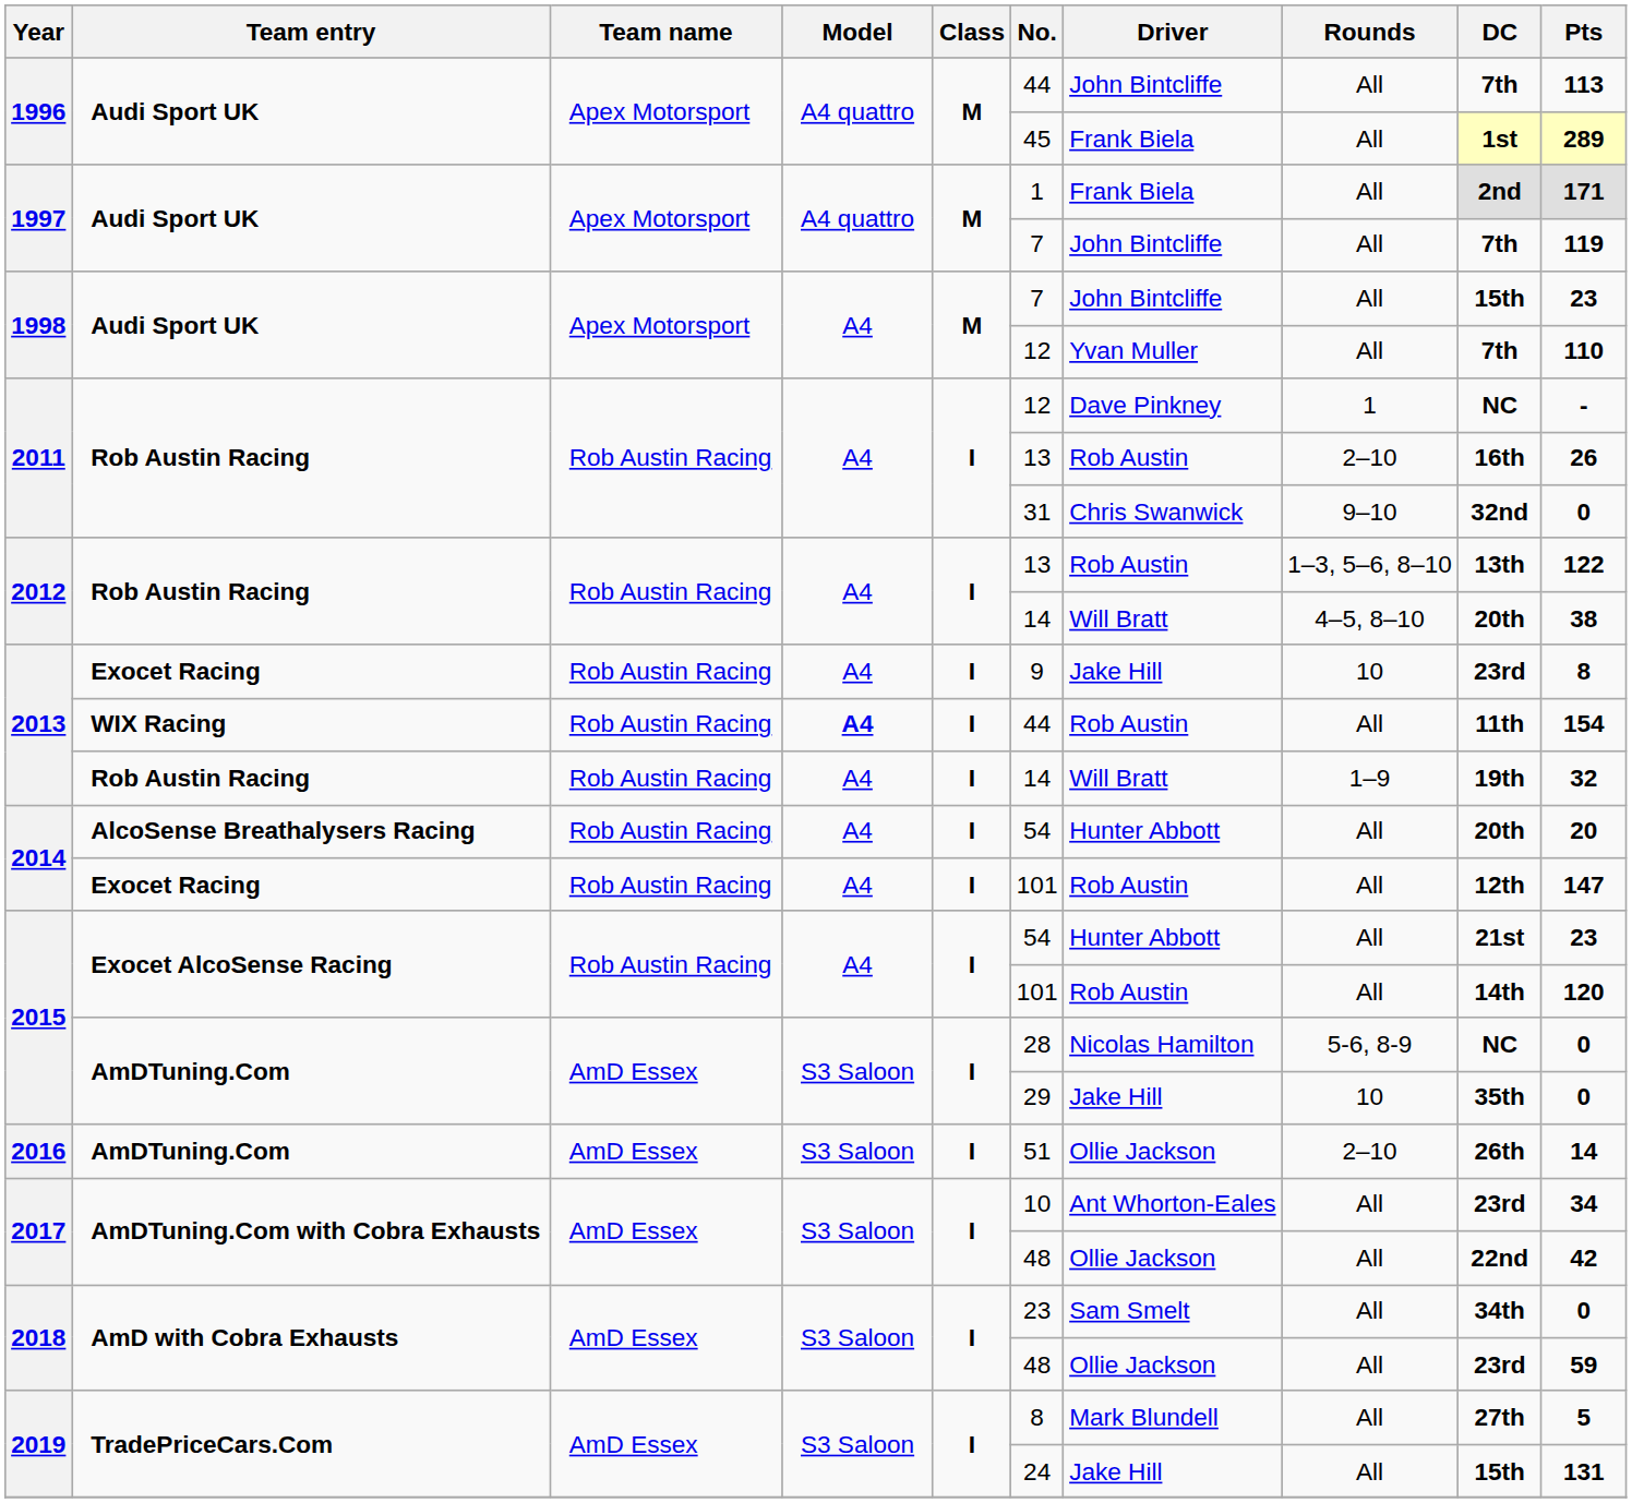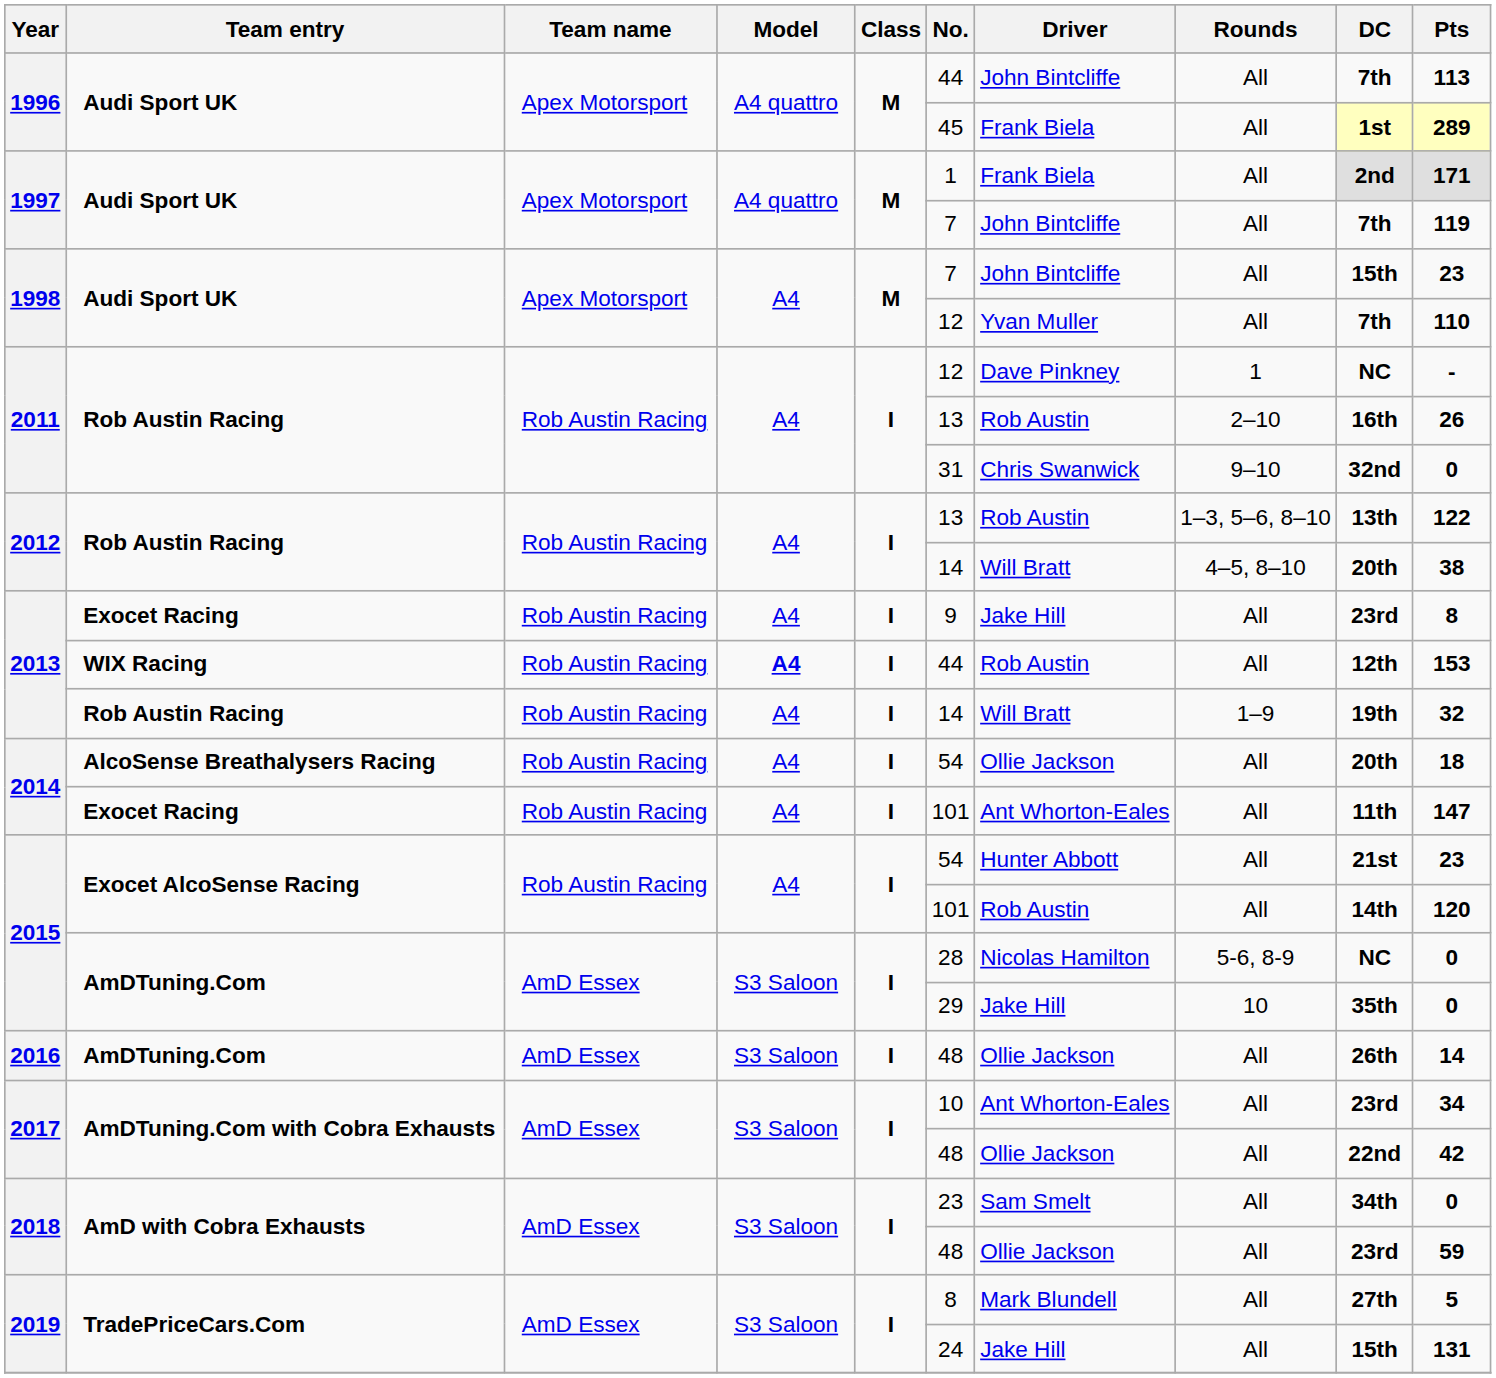 <table class="wikitable sortable" border="1" style="font-size: 85%; line-height: 23px">
 <tr>
 <th>Year</th>
 <th>Team entry</th>
 <th>Team name</th>
 <th>Model</th>
 <th class="unsortable">Class</th>
 <th class="unsortable">No.</th>
 <th class="unsortable">Driver</th>
 <th class="unsortable">Rounds</th>
 <th class="unsortable" style="width: 40px">DC</th>
 <th class="unsortable" style="width: 40px">Pts</th>
 </tr>
 <tr>
 <th rowspan=2><a href='#'>1996</a></th>
 <td rowspan=2 style="padding: 0px 5px 0px 10px"><strong>Audi Sport UK</strong></td>
 <td rowspan=2 style="padding: 0px 5px 0px 10px"><a href='#'>Apex Motorsport</a></td>
 <td rowspan=2 align="center" style="padding: 0px 10px"><a href='#'>A4 quattro</a></td>
 <td rowspan=2 align="center"><strong><span>M</span></strong></td>
 <td align="center">44</td>
 <td> <a href='#'>John Bintcliffe</a></td>
 <td align="center">All</td>
 <td align="center"><strong>7th</strong></td>
 <td align="center"><strong>113</strong></td>
 </tr>
 <tr>
 <td align="center">45</td>
 <td> <a href='#'>Frank Biela</a></td>
 <td align="center">All</td>
 <td style="background:#FFFFBF;" align="center"><strong>1st</strong></td>
 <td style="background:#FFFFBF;" align="center"><strong>289</strong></td>
 </tr>
 <tr>
 <th rowspan=2><a href='#'>1997</a></th>
 <td rowspan=2 style="padding: 0px 5px 0px 10px"><strong>Audi Sport UK</strong></td>
 <td rowspan=2 style="padding: 0px 5px 0px 10px"><a href='#'>Apex Motorsport</a></td>
 <td rowspan=2 align="center"><a href='#'>A4 quattro</a></td>
 <td rowspan=2 align="center"><strong><span>M</span></strong></td>
 <td align="center">1</td>
 <td> <a href='#'>Frank Biela</a></td>
 <td align="center">All</td>
 <td style="background:#DFDFDF;" align="center"><strong>2nd</strong></td>
 <td style="background:#DFDFDF;" align="center"><strong>171</strong></td>
 </tr>
 <tr>
 <td align="center">7</td>
 <td> <a href='#'>John Bintcliffe</a></td>
 <td align="center">All</td>
 <td align="center"><strong>7th</strong></td>
 <td align="center"><strong>119</strong></td>
 </tr>
 <tr>
 <th rowspan=2><a href='#'>1998</a></th>
 <td rowspan=2 style="padding: 0px 5px 0px 10px"><strong>Audi Sport UK</strong></td>
 <td rowspan=2 style="padding: 0px 5px 0px 10px"><a href='#'>Apex Motorsport</a></td>
 <td rowspan=2 align="center"><a href='#'>A4</a></td>
 <td rowspan=2 align="center"><strong><span>M</span></strong></td>
 <td align="center">7</td>
 <td> <a href='#'>John Bintcliffe</a></td>
 <td align="center">All</td>
 <td align="center"><strong>15th</strong></td>
 <td align="center"><strong>23</strong></td>
 </tr>
 <tr>
 <td align="center">12</td>
 <td> <a href='#'>Yvan Muller</a></td>
 <td align="center">All</td>
 <td align="center"><strong>7th</strong></td>
 <td align="center"><strong>110</strong></td>
 </tr>
 <tr>
 <th rowspan=3><a href='#'>2011</a></th>
 <td rowspan=3 style="padding: 0px 5px 0px 10px"><strong>Rob Austin Racing</strong></td>
 <td rowspan=3 style="padding: 0px 5px 0px 10px"><a href='#'> Rob Austin Racing</a></td>
 <td rowspan=3 align="center"><a href='#'>A4</a></td>
 <td rowspan=3 align="center"><strong><span>I</span></strong></td>
 <td align="center">12</td>
 <td> <a href='#'>Dave Pinkney</a></td>
 <td align="center">1</td>
 <td align="center"><strong>NC</strong></td>
 <td align="center"><strong>-</strong></td>
 </tr>
 <tr>
 <td align="center">13</td>
 <td> <a href='#'>Rob Austin</a></td>
 <td align="center">2–10</td>
 <td align="center"><strong>16th</strong></td>
 <td align="center"><strong>26</strong></td>
 </tr>
 <tr>
 <td align="center">31</td>
 <td> <a href='#'>Chris Swanwick</a></td>
 <td align="center">9–10</td>
 <td align="center"><strong>32nd</strong></td>
 <td align="center"><strong>0</strong></td>
 </tr>
 <tr>
 <th rowspan=2><a href='#'>2012</a></th>
 <td rowspan=2 style="padding: 0px 5px 0px 10px"><strong>Rob Austin Racing</strong></td>
 <td rowspan=2 style="padding: 0px 5px 0px 10px"><a href='#'> Rob Austin Racing</a></td>
 <td rowspan=2 align="center"><a href='#'>A4</a></td>
 <td rowspan=2 align="center"><strong><span>I</span></strong></td>
 <td align="center">13</td>
 <td> <a href='#'>Rob Austin</a></td>
 <td align="center">1–3, 5–6, 8–10</td>
 <td align="center"><strong>13th</strong></td>
 <td align="center"><strong>122</strong></td>
 </tr>
 <tr>
 <td align="center">14</td>
 <td> <a href='#'>Will Bratt</a></td>
 <td align="center">4–5, 8–10</td>
 <td align="center"><strong>20th</strong></td>
 <td align="center"><strong>38</strong></td>
 </tr>
 <tr>
 <th rowspan=3><a href='#'>2013</a></th>
 <td style="padding: 0px 5px 0px 10px"><strong>Exocet Racing</strong></td>
 <td style="padding: 0px 5px 0px 10px"><a href='#'> Rob Austin Racing</a></td>
 <td align="center"><a href='#'>A4</a></td>
 <td align="center"><strong><span>I</span></strong></td>
 <td align="center">9</td>
 <td> <a href='#'>Jake Hill</a></td>
-<td align="center">10</td>
+<td align="center">All</td>
 <td align="center"><strong>23rd</strong></td>
 <td align="center"><strong>8</strong></td>
 </tr>
 <tr>
 <td style="padding: 0px 5px 0px 10px"><strong>WIX Racing</strong></td>
 <td style="padding: 0px 5px 0px 10px"><a href='#'> Rob Austin Racing</a></td>
 <td align="center"><strong><a href='#'>A4</a></strong></td>
 <td align="center"><strong><span>I</span></strong></td>
 <td align="center">44</td>
 <td> <a href='#'>Rob Austin</a></td>
 <td align="center">All</td>
-<td align="center"><strong>11th</strong></td>
-<td align="center"><strong>154</strong></td>
+<td align="center"><strong>12th</strong></td>
+<td align="center"><strong>153</strong></td>
 </tr>
 <tr>
 <td style="padding: 0px 5px 0px 10px"><strong>Rob Austin Racing</strong></td>
 <td style="padding: 0px 5px 0px 10px"><a href='#'> Rob Austin Racing</a></td>
 <td align="center"><a href='#'>A4</a></td>
 <td align="center"><strong><span>I</span></strong></td>
 <td align="center">14</td>
 <td> <a href='#'>Will Bratt</a></td>
 <td align="center">1–9</td>
 <td align="center"><strong>19th</strong></td>
 <td align="center"><strong>32</strong></td>
 </tr>
 <tr>
 <th rowspan=2><a href='#'>2014</a></th>
 <td style="padding: 0px 5px 0px 10px"><strong>AlcoSense Breathalysers Racing</strong></td>
 <td style="padding: 0px 5px 0px 10px"><a href='#'> Rob Austin Racing</a></td>
 <td align="center"><a href='#'>A4</a></td>
 <td align="center"><strong><span>I</span></strong></td>
 <td align="center">54</td>
-<td> <a href='#'>Hunter Abbott</a></td>
+<td> <a href='#'>Ollie Jackson</a></td>
 <td align="center">All</td>
 <td align="center"><strong>20th</strong></td>
-<td align="center"><strong>20</strong></td>
+<td align="center"><strong>18</strong></td>
 </tr>
 <tr>
 <td style="padding: 0px 5px 0px 10px"><strong>Exocet Racing</strong></td>
 <td style="padding: 0px 5px 0px 10px"><a href='#'> Rob Austin Racing</a></td>
 <td align="center"><a href='#'>A4</a></td>
 <td align="center"><strong><span>I</span></strong></td>
 <td align="center">101</td>
-<td> <a href='#'>Rob Austin</a></td>
+<td> <a href='#'>Ant Whorton-Eales</a></td>
 <td align="center">All</td>
-<td align="center"><strong>12th</strong></td>
+<td align="center"><strong>11th</strong></td>
 <td align="center"><strong>147</strong></td>
 </tr>
 <tr>
 <th rowspan=4><a href='#'>2015</a></th>
 <td rowspan=2 style="padding: 0px 5px 0px 10px"><strong>Exocet AlcoSense Racing</strong></td>
 <td rowspan=2 style="padding: 0px 5px 0px 10px"><a href='#'> Rob Austin Racing</a></td>
 <td rowspan=2 align="center"><a href='#'>A4</a></td>
 <td rowspan=2 align="center"><strong><span>I</span></strong></td>
 <td align="center">54</td>
 <td> <a href='#'>Hunter Abbott</a></td>
 <td align="center">All</td>
 <td align="center"><strong>21st</strong></td>
 <td align="center"><strong>23</strong></td>
 </tr>
 <tr>
 <td align="center">101</td>
 <td> <a href='#'>Rob Austin</a></td>
 <td align="center">All</td>
 <td align="center"><strong>14th</strong></td>
 <td align="center"><strong>120</strong></td>
 </tr>
 <tr>
 <td rowspan=2 style="padding: 0px 5px 0px 10px"><strong>AmDTuning.Com</strong></td>
 <td rowspan=2 style="padding: 0px 5px 0px 10px"><a href='#'>AmD Essex</a></td>
 <td rowspan=2 align="center"><a href='#'>S3 Saloon</a></td>
 <td rowspan=2 align="center"><strong><span>I</span></strong></td>
 <td align="center">28</td>
 <td> <a href='#'>Nicolas Hamilton</a></td>
 <td align="center">5-6, 8-9</td>
 <td align="center"><strong>NC</strong></td>
 <td align="center"><strong>0</strong></td>
 </tr>
 <tr>
 <td align="center">29</td>
 <td> <a href='#'>Jake Hill</a></td>
 <td align="center">10</td>
 <td align="center"><strong>35th</strong></td>
 <td align="center"><strong>0</strong></td>
 </tr>
 <tr>
 <th><a href='#'>2016</a></th>
 <td style="padding: 0px 5px 0px 10px"><strong>AmDTuning.Com</strong></td>
 <td style="padding: 0px 5px 0px 10px"><a href='#'>AmD Essex</a></td>
 <td align="center"><a href='#'>S3 Saloon</a></td>
 <td align="center"><strong><span>I</span></strong></td>
-<td align="center">51</td>
+<td align="center">48</td>
 <td> <a href='#'>Ollie Jackson</a></td>
-<td align="center">2–10</td>
+<td align="center">All</td>
 <td align="center"><strong>26th</strong></td>
 <td align="center"><strong>14</strong></td>
 </tr>
 <tr>
 <th rowspan=2><a href='#'>2017</a></th>
 <td rowspan=2 style="padding: 0px 5px 0px 10px"><strong>AmDTuning.Com with Cobra Exhausts</strong></td>
 <td rowspan=2 style="padding: 0px 5px 0px 10px"><a href='#'>AmD Essex</a></td>
 <td rowspan=2 align="center"><a href='#'>S3 Saloon</a></td>
 <td rowspan=2 align="center"><strong><span>I</span></strong></td>
 <td align="center">10</td>
 <td> <a href='#'>Ant Whorton-Eales</a></td>
 <td align="center">All</td>
 <td align="center"><strong>23rd</strong></td>
 <td align="center"><strong>34</strong></td>
 </tr>
 <tr>
 <td align="center">48</td>
 <td> <a href='#'>Ollie Jackson</a></td>
 <td align="center">All</td>
 <td align="center"><strong>22nd</strong></td>
 <td align="center"><strong>42</strong></td>
 </tr>
 <tr>
 <th rowspan=2><a href='#'>2018</a></th>
 <td rowspan=2 style="padding: 0px 5px 0px 10px"><strong>AmD with Cobra Exhausts</strong></td>
 <td rowspan=2 style="padding: 0px 5px 0px 10px"><a href='#'>AmD Essex</a></td>
 <td rowspan=2 align="center"><a href='#'>S3 Saloon</a></td>
 <td rowspan=2 align="center"><strong><span>I</span></strong></td>
 <td align="center">23</td>
 <td> <a href='#'>Sam Smelt</a></td>
 <td align="center">All</td>
 <td align="center"><strong>34th</strong></td>
 <td align="center"><strong>0</strong></td>
 </tr>
 <tr>
 <td align="center">48</td>
 <td> <a href='#'>Ollie Jackson</a></td>
 <td align="center">All</td>
 <td align="center"><strong>23rd</strong></td>
 <td align="center"><strong>59</strong></td>
 </tr>
 <tr>
 <th rowspan=2><a href='#'>2019</a></th>
 <td rowspan=2 style="padding: 0px 5px 0px 10px"><strong>TradePriceCars.Com</strong></td>
 <td rowspan=2 style="padding: 0px 5px 0px 10px"><a href='#'>AmD Essex</a></td>
 <td rowspan=2 align="center"><a href='#'>S3 Saloon</a></td>
 <td rowspan=2 align="center"><strong><span>I</span></strong></td>
 <td align="center">8</td>
 <td> <a href='#'>Mark Blundell</a></td>
 <td align="center">All</td>
 <td align="center"><strong>27th</strong></td>
 <td align="center"><strong>5</strong></td>
 </tr>
 <tr>
 <td align="center">24</td>
 <td> <a href='#'>Jake Hill</a></td>
 <td align="center">All</td>
 <td align="center"><strong>15th</strong></td>
 <td align="center"><strong>131</strong></td>
 </tr>
 <tr>
 </tr>
 <tr>
 </tr>
 </table>
